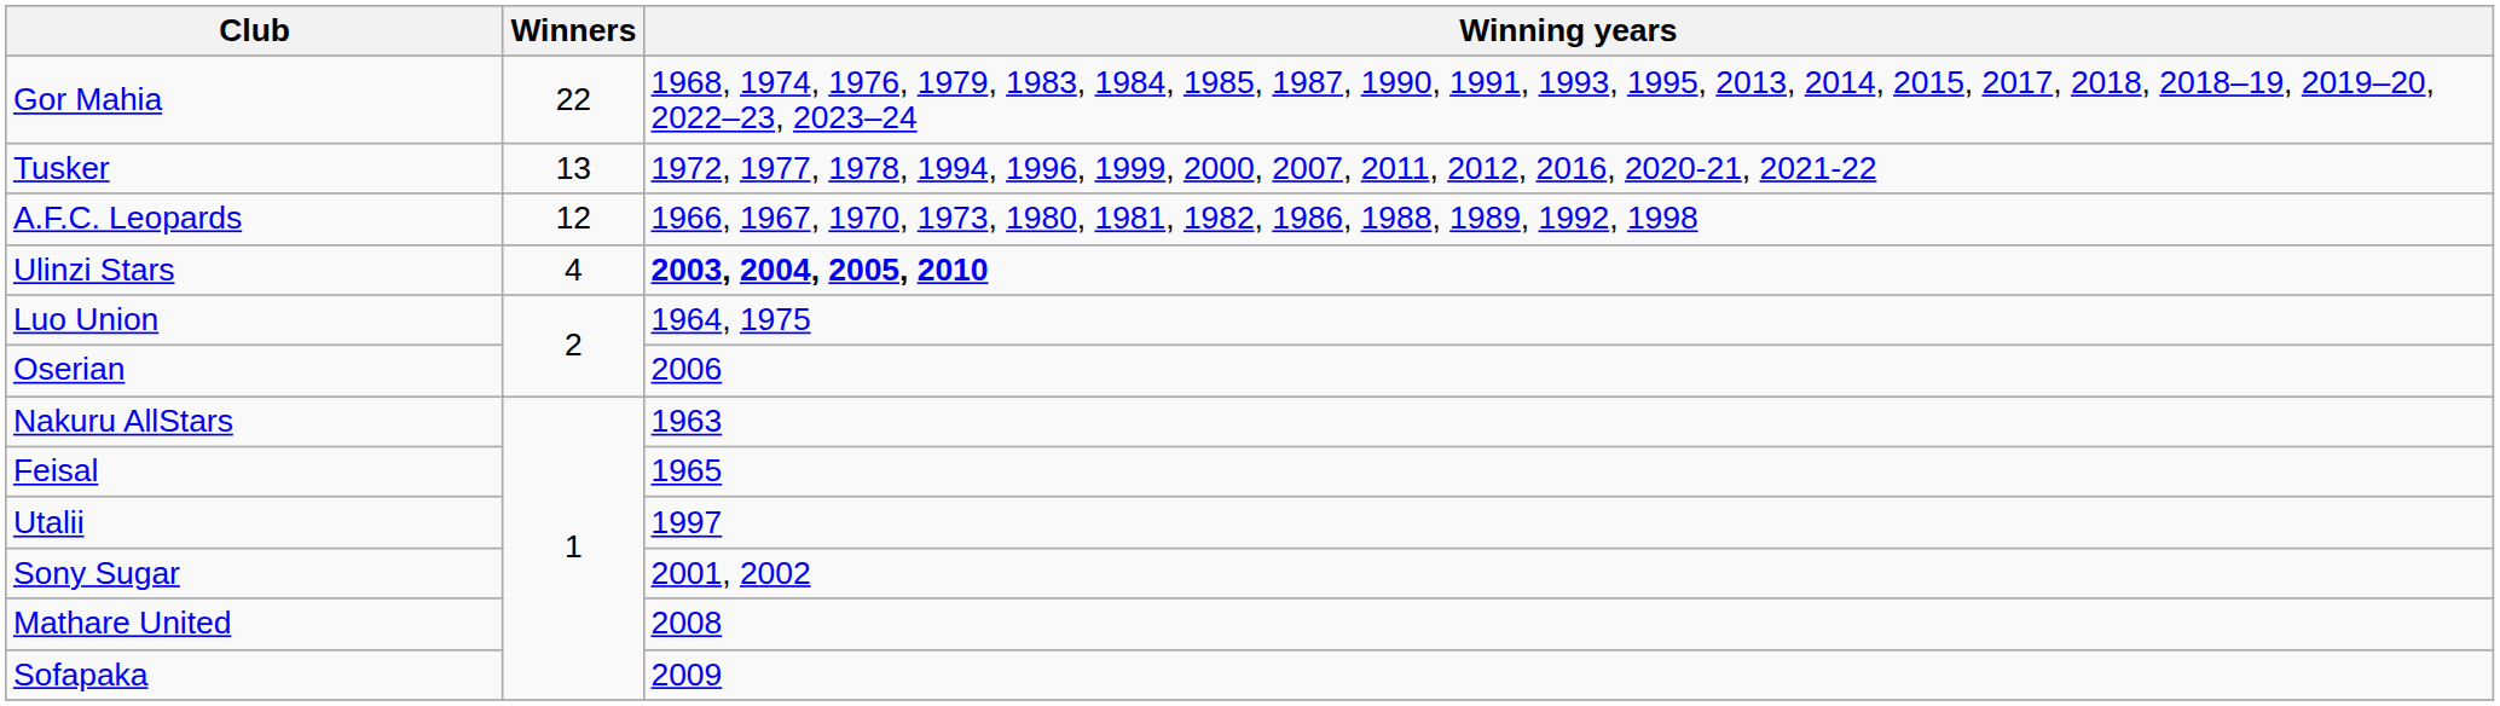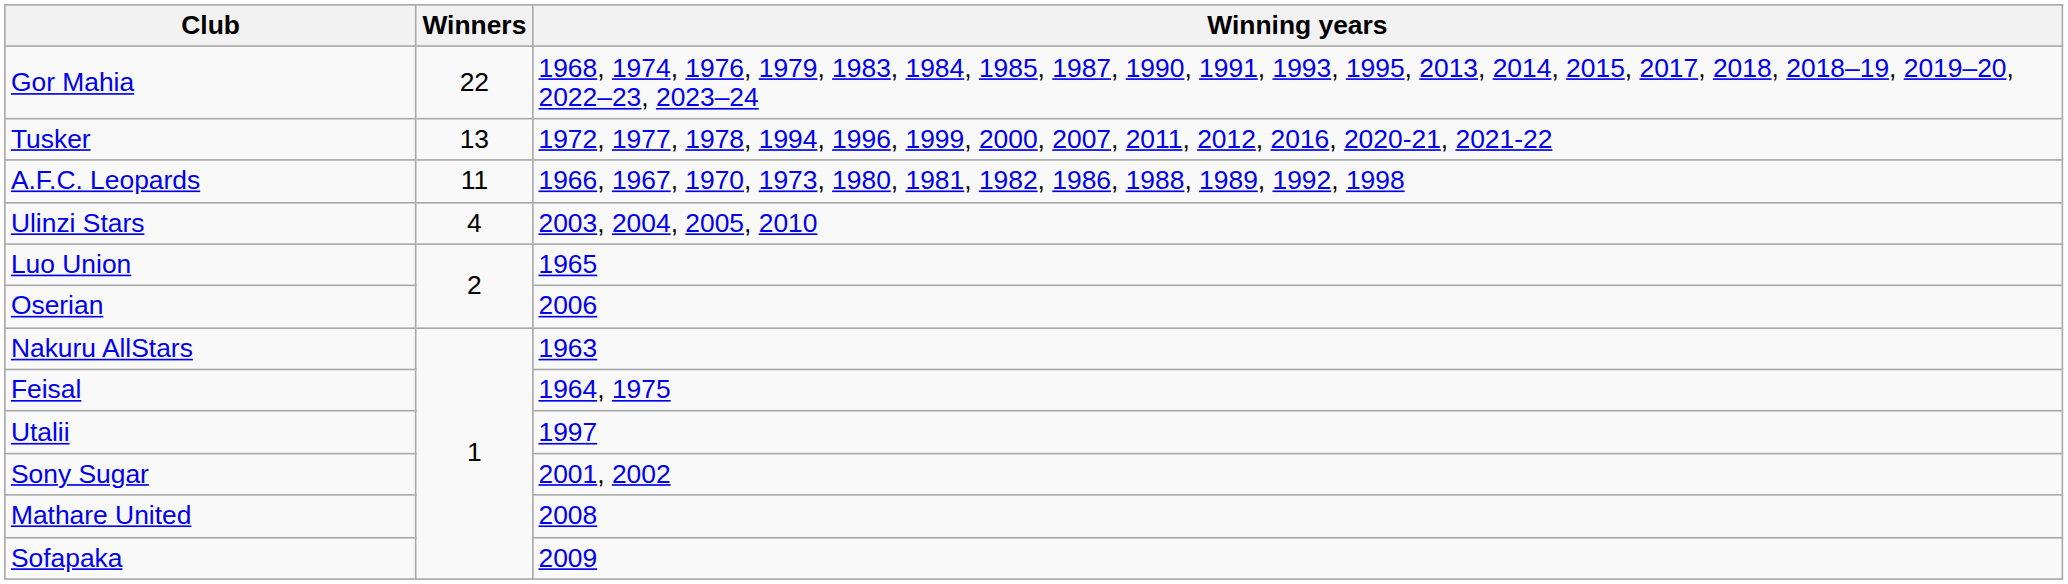 <table class="wikitable sortable">
 <tr>
 <th style="width:20%;">Club</th>
 <th>Winners</th>
 <th>Winning years</th>
 </tr>
 <tr>
 <td><a href='#'>Gor Mahia</a></td>
 <td align="center">22</td>
 <td><a href='#'>1968</a>, <a href='#'>1974</a>, <a href='#'>1976</a>, <a href='#'>1979</a>, <a href='#'>1983</a>, <a href='#'>1984</a>, <a href='#'>1985</a>, <a href='#'>1987</a>, <a href='#'>1990</a>, <a href='#'>1991</a>, <a href='#'>1993</a>, <a href='#'>1995</a>, <a href='#'>2013</a>, <a href='#'>2014</a>, <a href='#'>2015</a>, <a href='#'>2017</a>, <a href='#'>2018</a>, <a href='#'>2018–19</a>, <a href='#'>2019–20</a>, <a href='#'>2022–23</a>, <a href='#'>2023–24</a></td>
 </tr>
 <tr>
 <td><a href='#'>Tusker</a></td>
 <td align="center">13</td>
 <td><a href='#'>1972</a>, <a href='#'>1977</a>, <a href='#'>1978</a>, <a href='#'>1994</a>, <a href='#'>1996</a>, <a href='#'>1999</a>, <a href='#'>2000</a>, <a href='#'>2007</a>, <a href='#'>2011</a>, <a href='#'>2012</a>, <a href='#'>2016</a>, <a href='#'>2020-21</a>, <a href='#'>2021-22</a></td>
 </tr>
 <tr>
 <td><a href='#'>A.F.C. Leopards</a></td>
-<td align="center">12</td>
+<td align="center">11</td>
 <td><a href='#'>1966</a>, <a href='#'>1967</a>, <a href='#'>1970</a>, <a href='#'>1973</a>, <a href='#'>1980</a>, <a href='#'>1981</a>, <a href='#'>1982</a>, <a href='#'>1986</a>, <a href='#'>1988</a>, <a href='#'>1989</a>, <a href='#'>1992</a>, <a href='#'>1998</a></td>
 </tr>
 <tr>
 <td><a href='#'>Ulinzi Stars</a></td>
 <td align="center">4</td>
-<td><strong><a href='#'>2003</a>, <a href='#'>2004</a>, <a href='#'>2005</a>, <a href='#'>2010</a></strong></td>
+<td><a href='#'>2003</a>, <a href='#'>2004</a>, <a href='#'>2005</a>, <a href='#'>2010</a></td>
 </tr>
 <tr>
 <td><a href='#'>Luo Union</a></td>
 <td rowspan="2" align="center">2</td>
-<td><a href='#'>1964</a>, <a href='#'>1975</a></td>
+<td><a href='#'>1965</a></td>
 </tr>
 <tr>
 <td><a href='#'>Oserian</a></td>
 <td><a href='#'>2006</a></td>
 </tr>
 <tr>
 <td><a href='#'>Nakuru AllStars</a></td>
 <td rowspan="6" align="center">1</td>
 <td><a href='#'>1963</a></td>
 </tr>
 <tr>
 <td><a href='#'>Feisal</a></td>
-<td><a href='#'>1965</a></td>
+<td><a href='#'>1964</a>, <a href='#'>1975</a></td>
 </tr>
 <tr>
 <td><a href='#'>Utalii</a></td>
 <td><a href='#'>1997</a></td>
 </tr>
 <tr>
 <td><a href='#'>Sony Sugar</a></td>
 <td><a href='#'>2001</a>, <a href='#'>2002</a></td>
 </tr>
 <tr>
 <td><a href='#'>Mathare United</a></td>
 <td><a href='#'>2008</a></td>
 </tr>
 <tr>
 <td><a href='#'>Sofapaka</a></td>
 <td><a href='#'>2009</a></td>
 </tr>
 </table>
